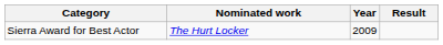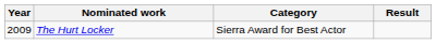 <table class="wikitable sortable" width="50%">
 <tr>
+<th width="1%">Year</th>
+<th width="45%">Nominated work</th>
 <th width="40%">Category</th>
-<th width="45%">Nominated work</th>
-<th width="1%">Year</th>
 <th width="14%">Result</th>
 </tr>
 <tr>
+<td>2009</td>
+<td><em><a href='#'>The Hurt Locker</a></em></td>
 <td>Sierra Award for Best Actor</td>
-<td><em><a href='#'>The Hurt Locker</a></em></td>
-<td>2009</td>
 <td></td>
 </tr>
 </table>
